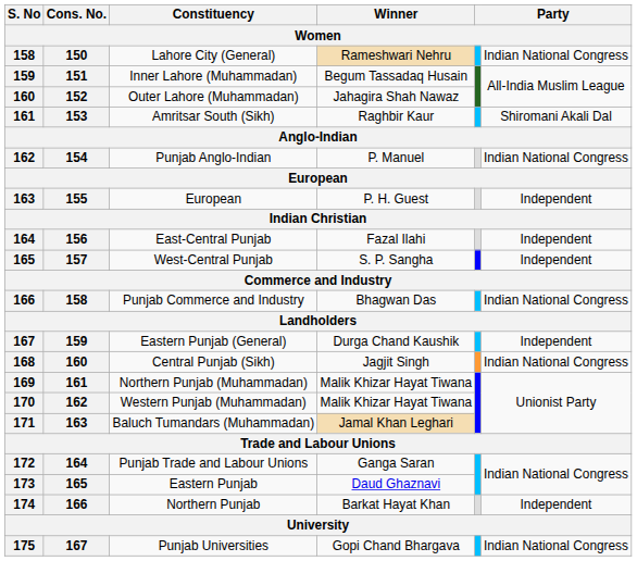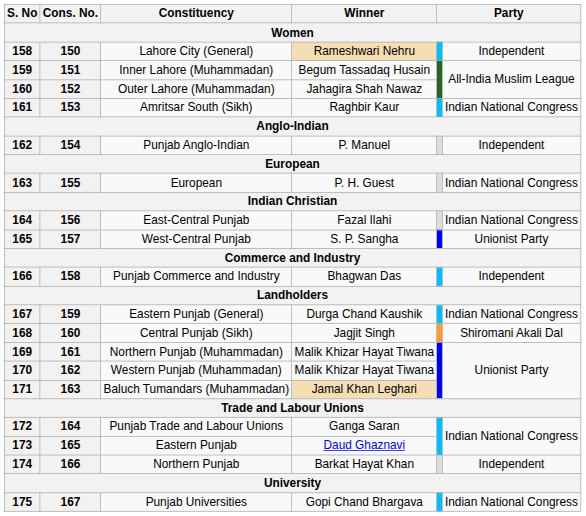 <table class="wikitable" style="text-align:center">
 <tr>
 <th>S. No</th>
 <th>Cons. No.</th>
 <th>Constituency</th>
 <th>Winner</th>
 <th colspan=2>Party</th>
 </tr>
 <tr>
 <th colspan=6>Women</th>
 </tr>
 <tr>
 <th>158</th>
 <th>150</th>
 <td>Lahore City (General)</td>
 <td bgcolor=wheat>Rameshwari Nehru</td>
 <td bgcolor=#00BFFF></td>
-<td>Indian National Congress</td>
+<td>Independent</td>
 </tr>
 <tr>
 <th>159</th>
 <th>151</th>
 <td>Inner Lahore (Muhammadan)</td>
 <td>Begum Tassadaq Husain</td>
 <td bgcolor=#256520 rowspan=2></td>
 <td rowspan=2>All-India Muslim League</td>
 </tr>
 <tr>
 <th>160</th>
 <th>152</th>
 <td>Outer Lahore (Muhammadan)</td>
 <td>Jahagira Shah Nawaz</td>
 </tr>
 <tr>
 <th>161</th>
 <th>153</th>
 <td>Amritsar South (Sikh)</td>
 <td>Raghbir Kaur</td>
 <td bgcolor=#00BFFF></td>
-<td>Shiromani Akali Dal</td>
+<td>Indian National Congress</td>
 </tr>
 <tr>
 <th colspan=6>Anglo-Indian</th>
 </tr>
 <tr>
 <th>162</th>
 <th>154</th>
 <td>Punjab Anglo-Indian</td>
 <td bgcolo=wheat>P. Manuel</td>
 <td bgcolor=#DDDDDD></td>
-<td>Indian National Congress</td>
+<td>Independent</td>
 </tr>
 <tr>
 <th colspan=6>European</th>
 </tr>
 <tr>
 <th>163</th>
 <th>155</th>
 <td>European</td>
 <td>P. H. Guest</td>
 <td bgcolor=#DDDDDD></td>
-<td>Independent</td>
+<td>Indian National Congress</td>
 </tr>
 <tr>
 <th colspan=6>Indian Christian</th>
 </tr>
 <tr>
 <th>164</th>
 <th>156</th>
 <td>East-Central Punjab</td>
 <td>Fazal Ilahi</td>
 <td bgcolor=#DDDDDD></td>
-<td>Independent</td>
+<td>Indian National Congress</td>
 </tr>
 <tr>
 <th>165</th>
 <th>157</th>
 <td>West-Central Punjab</td>
 <td>S. P. Sangha</td>
 <td bgcolor=blue></td>
-<td>Independent</td>
+<td>Unionist Party</td>
 </tr>
 <tr>
 <th colspan=6>Commerce and Industry</th>
 </tr>
 <tr>
 <th>166</th>
 <th>158</th>
 <td>Punjab Commerce and Industry</td>
 <td>Bhagwan Das</td>
 <td bgcolor=#00BFFF></td>
-<td>Indian National Congress</td>
+<td>Independent</td>
 </tr>
 <tr>
 <th colspan=6>Landholders</th>
 </tr>
 <tr>
 <th>167</th>
 <th>159</th>
 <td>Eastern Punjab (General)</td>
 <td>Durga Chand Kaushik</td>
 <td bgcolor=#00BFFF></td>
-<td>Independent</td>
+<td>Indian National Congress</td>
 </tr>
 <tr>
 <th>168</th>
 <th>160</th>
 <td>Central Punjab (Sikh)</td>
 <td>Jagjit Singh</td>
 <td bgcolor=#FF9933></td>
-<td>Indian National Congress</td>
+<td>Shiromani Akali Dal</td>
 </tr>
 <tr>
 <th>169</th>
 <th>161</th>
 <td>Northern Punjab (Muhammadan)</td>
 <td>Malik Khizar Hayat Tiwana</td>
 <td bgcolor=blue rowspan=3></td>
 <td rowspan=3>Unionist Party</td>
 </tr>
 <tr>
 <th>170</th>
 <th>162</th>
 <td>Western Punjab (Muhammadan)</td>
 <td>Malik Khizar Hayat Tiwana</td>
 </tr>
 <tr>
 <th>171</th>
 <th>163</th>
 <td>Baluch Tumandars (Muhammadan)</td>
 <td bgcolor=wheat>Jamal Khan Leghari</td>
 </tr>
 <tr>
 <th colspan=6>Trade and Labour Unions</th>
 </tr>
 <tr>
 <th>172</th>
 <th>164</th>
 <td>Punjab Trade and Labour Unions</td>
 <td>Ganga Saran</td>
 <td bgcolor=#00BFFF rowspan=2></td>
 <td rowspan=2>Indian National Congress</td>
 </tr>
 <tr>
 <th>173</th>
 <th>165</th>
 <td>Eastern Punjab</td>
 <td><a href='#'>Daud Ghaznavi</a></td>
 </tr>
 <tr>
 <th>174</th>
 <th>166</th>
 <td>Northern Punjab</td>
 <td>Barkat Hayat Khan</td>
 <td bgcolor=#DDDDDD></td>
 <td>Independent</td>
 </tr>
 <tr>
 <th colspan=6>University</th>
 </tr>
 <tr>
 <th>175</th>
 <th>167</th>
 <td>Punjab Universities</td>
 <td>Gopi Chand Bhargava</td>
 <td bgcolor=#00BFFF></td>
 <td>Indian National Congress</td>
 </tr>
 </table>
